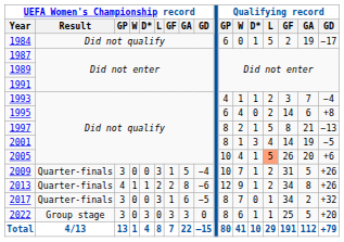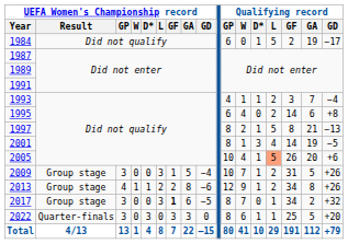 <table class="wikitable" style="text-align: center">
 <tr>
 <th style="color:#02529C; background:#FFFFFF" colspan=9><a href='#'>UEFA Women's Championship</a> record</th>
 <td style="background:#02529C" rowspan=16></td>
 <th style="color:#02529C; background:#FFFFFF" colspan=7>Qualifying record</th>
 </tr>
 <tr>
 <th>Year</th>
 <th>Result</th>
 <th>GP</th>
 <th>W</th>
 <th>D*</th>
 <th>L</th>
 <th>GF</th>
 <th>GA</th>
 <th>GD</th>
 <th>GP</th>
 <th>W</th>
 <th>D*</th>
 <th>L</th>
 <th>GF</th>
 <th>GA</th>
 <th>GD</th>
 </tr>
 <tr>
 <td><a href='#'>1984</a></td>
 <td colspan=8><em>Did not qualify</em></td>
 <td>6</td>
 <td>0</td>
 <td>1</td>
 <td>5</td>
 <td>2</td>
 <td>19</td>
 <td>−17</td>
 </tr>
 <tr>
 <td> <a href='#'>1987</a></td>
 <td colspan=8 rowspan=3><em>Did not enter</em></td>
 <td colspan=7 rowspan=3><em>Did not enter</em></td>
 </tr>
 <tr>
 <td> <a href='#'>1989</a></td>
 </tr>
 <tr>
 <td> <a href='#'>1991</a></td>
 </tr>
 <tr>
 <td> <a href='#'>1993</a></td>
 <td colspan=8 rowspan=5><em>Did not qualify</em></td>
 <td>4</td>
 <td>1</td>
 <td>1</td>
 <td>2</td>
 <td>3</td>
 <td>7</td>
 <td>−4</td>
 </tr>
 <tr>
 <td> <a href='#'>1995</a></td>
 <td>6</td>
 <td>4</td>
 <td>0</td>
 <td>2</td>
 <td>14</td>
 <td>6</td>
 <td>+8</td>
 </tr>
 <tr>
 <td>  <a href='#'>1997</a></td>
 <td>8</td>
 <td>2</td>
 <td>1</td>
 <td>5</td>
 <td>8</td>
 <td>21</td>
 <td>−13</td>
 </tr>
 <tr>
 <td> <a href='#'>2001</a></td>
 <td>8</td>
 <td>1</td>
 <td>3</td>
 <td>4</td>
 <td>14</td>
 <td>19</td>
 <td>−5</td>
 </tr>
 <tr>
 <td> <a href='#'>2005</a></td>
 <td>10</td>
 <td>4</td>
 <td>1</td>
 <td style="background: lightsalmon;">5</td>
 <td>26</td>
 <td>20</td>
 <td>+6</td>
 </tr>
 <tr>
 <td> <a href='#'>2009</a></td>
-<td>Quarter-finals</td>
+<td>Group stage</td>
 <td>3</td>
 <td>0</td>
 <td>0</td>
 <td>3</td>
 <td>1</td>
 <td>5</td>
 <td>−4</td>
 <td>10</td>
 <td>7</td>
 <td>1</td>
 <td>2</td>
 <td>31</td>
 <td>5</td>
 <td>+26</td>
 </tr>
 <tr>
 <td> <a href='#'>2013</a></td>
-<td>Quarter-finals</td>
+<td>Group stage</td>
 <td>4</td>
 <td>1</td>
 <td>1</td>
 <td>2</td>
 <td>2</td>
 <td>8</td>
 <td>−6</td>
 <td>12</td>
 <td>9</td>
 <td>1</td>
 <td>2</td>
 <td>34</td>
 <td>8</td>
 <td>+26</td>
 </tr>
 <tr>
 <td> <a href='#'>2017</a></td>
-<td>Quarter-finals</td>
+<td>Group stage</td>
 <td>3</td>
 <td>0</td>
 <td>0</td>
 <td>3</td>
-<td>1</td>
+<td><strong>1</strong></td>
 <td>6</td>
 <td>−5</td>
 <td>8</td>
 <td>7</td>
 <td>0</td>
 <td>1</td>
 <td>34</td>
 <td>2</td>
 <td>+32</td>
 </tr>
 <tr>
 <td> <a href='#'>2022</a></td>
-<td>Group stage</td>
+<td>Quarter-finals</td>
 <td>3</td>
 <td>0</td>
 <td>3</td>
 <td>0</td>
 <td>3</td>
 <td>3</td>
 <td>0</td>
 <td>8</td>
 <td>6</td>
 <td>1</td>
 <td>1</td>
 <td>25</td>
 <td>5</td>
 <td>+20</td>
 </tr>
 <tr>
 <th style="color:#02529C; background:#FFFFFF">Total</th>
 <th style="color:#02529C; background:#FFFFFF">4/13</th>
 <th style="color:#02529C; background:#FFFFFF">13</th>
 <th style="color:#02529C; background:#FFFFFF">1</th>
 <th style="color:#02529C; background:#FFFFFF">4</th>
 <th style="color:#02529C; background:#FFFFFF">8</th>
 <th style="color:#02529C; background:#FFFFFF">7</th>
 <th style="color:#02529C; background:#FFFFFF">22</th>
 <th style="color:#02529C; background:#FFFFFF">–15</th>
 <th style="color:#02529C; background:#FFFFFF">80</th>
 <th style="color:#02529C; background:#FFFFFF">41</th>
 <th style="color:#02529C; background:#FFFFFF">10</th>
 <th style="color:#02529C; background:#FFFFFF">29</th>
 <th style="color:#02529C; background:#FFFFFF">191</th>
 <th style="color:#02529C; background:#FFFFFF">112</th>
 <th style="color:#02529C; background:#FFFFFF">+79</th>
 </tr>
 </table>
